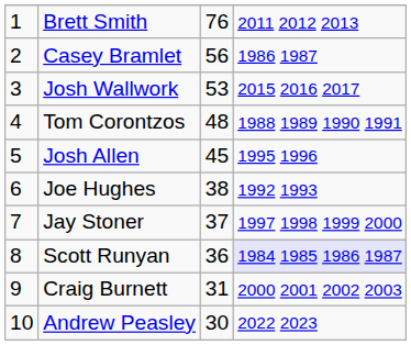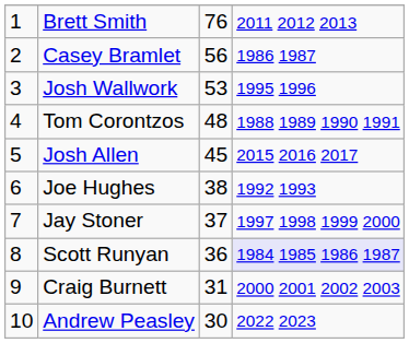 <table class="wikitable">
 <tr>
 </tr>
 <tr>
 <td>1</td>
 <td><a href='#'>Brett Smith</a></td>
 <td>76</td>
 <td style="font-size:80%;"><a href='#'>2011</a> <a href='#'>2012</a> <a href='#'>2013</a></td>
 </tr>
 <tr>
 <td>2</td>
 <td><a href='#'>Casey Bramlet</a></td>
 <td>56</td>
 <td style="font-size:80%;"><a href='#'>1986</a> <a href='#'>1987</a></td>
 </tr>
 <tr>
 <td>3</td>
 <td><a href='#'>Josh Wallwork</a></td>
 <td>53</td>
-<td style="font-size:80%;"><a href='#'>2015</a> <a href='#'>2016</a> <a href='#'>2017</a></td>
+<td style="font-size:80%;"><a href='#'>1995</a> <a href='#'>1996</a></td>
 </tr>
 <tr>
 <td>4</td>
 <td>Tom Corontzos</td>
 <td>48</td>
 <td style="font-size:80%;"><a href='#'>1988</a> <a href='#'>1989</a> <a href='#'>1990</a> <a href='#'>1991</a></td>
 </tr>
 <tr>
 <td>5</td>
 <td><a href='#'>Josh Allen</a></td>
 <td>45</td>
-<td style="font-size:80%;"><a href='#'>1995</a> <a href='#'>1996</a></td>
+<td style="font-size:80%;"><a href='#'>2015</a> <a href='#'>2016</a> <a href='#'>2017</a></td>
 </tr>
 <tr>
 <td>6</td>
 <td>Joe Hughes</td>
 <td>38</td>
 <td style="font-size:80%;"><a href='#'>1992</a> <a href='#'>1993</a></td>
 </tr>
 <tr>
 <td>7</td>
 <td>Jay Stoner</td>
 <td>37</td>
 <td style="font-size:80%;"><a href='#'>1997</a> <a href='#'>1998</a> <a href='#'>1999</a> <a href='#'>2000</a></td>
 </tr>
 <tr>
 <td>8</td>
 <td>Scott Runyan</td>
 <td>36</td>
 <td style="background: lavender; font-size:80%;"><a href='#'>1984</a> <a href='#'>1985</a> <a href='#'>1986</a> <a href='#'>1987</a></td>
 </tr>
 <tr>
 <td>9</td>
 <td>Craig Burnett</td>
 <td>31</td>
 <td style="font-size:80%;"><a href='#'>2000</a> <a href='#'>2001</a> <a href='#'>2002</a> <a href='#'>2003</a></td>
 </tr>
 <tr>
 <td>10</td>
 <td><a href='#'>Andrew Peasley</a></td>
 <td>30</td>
 <td style="font-size:80%;"><a href='#'>2022</a> <a href='#'>2023</a></td>
 </tr>
 </table>
